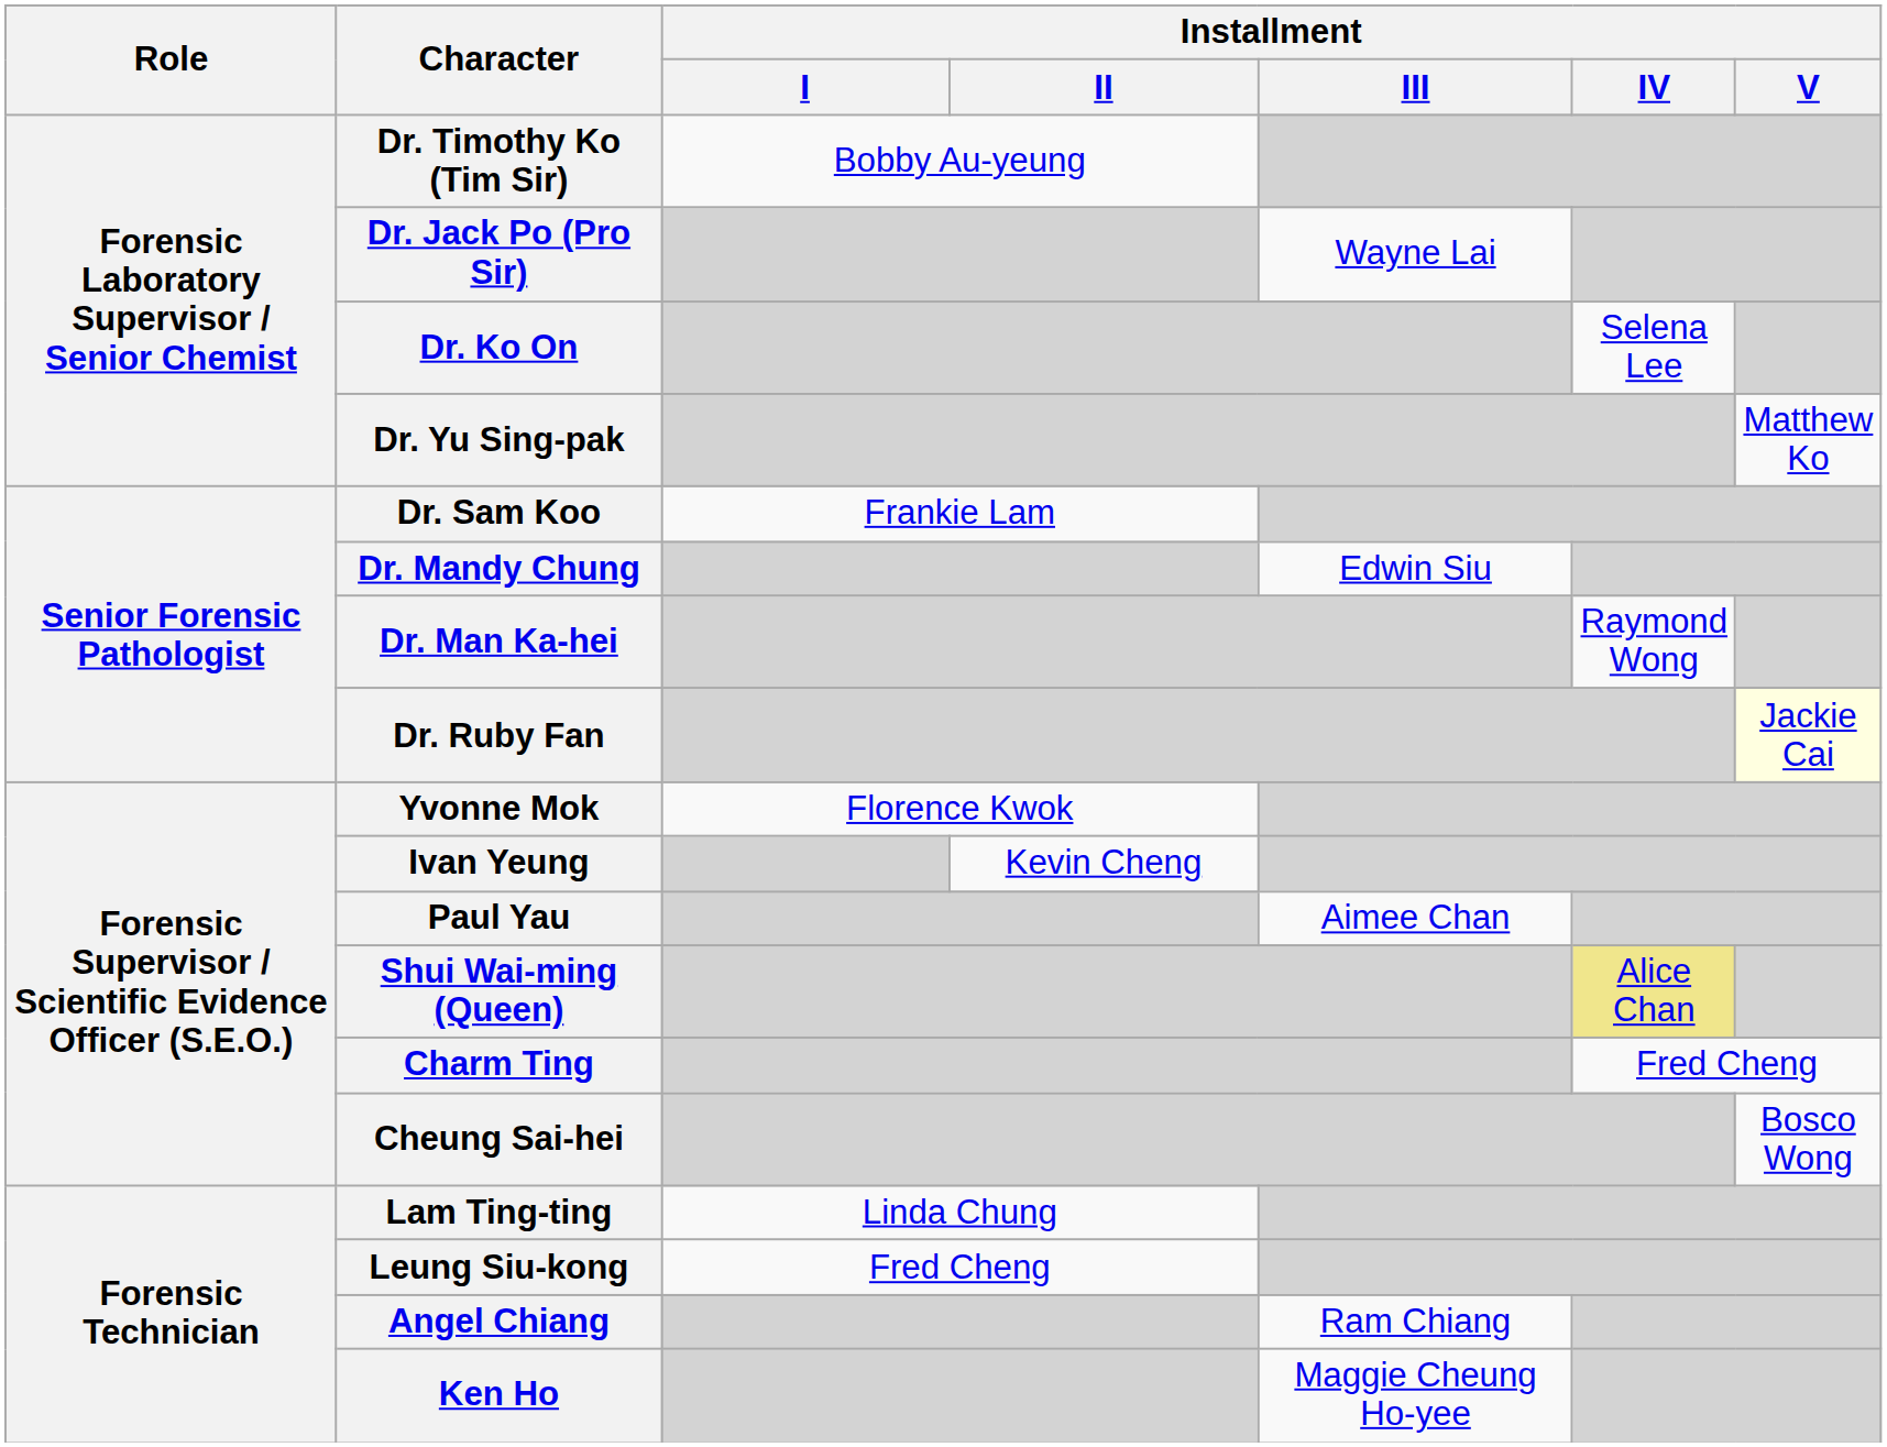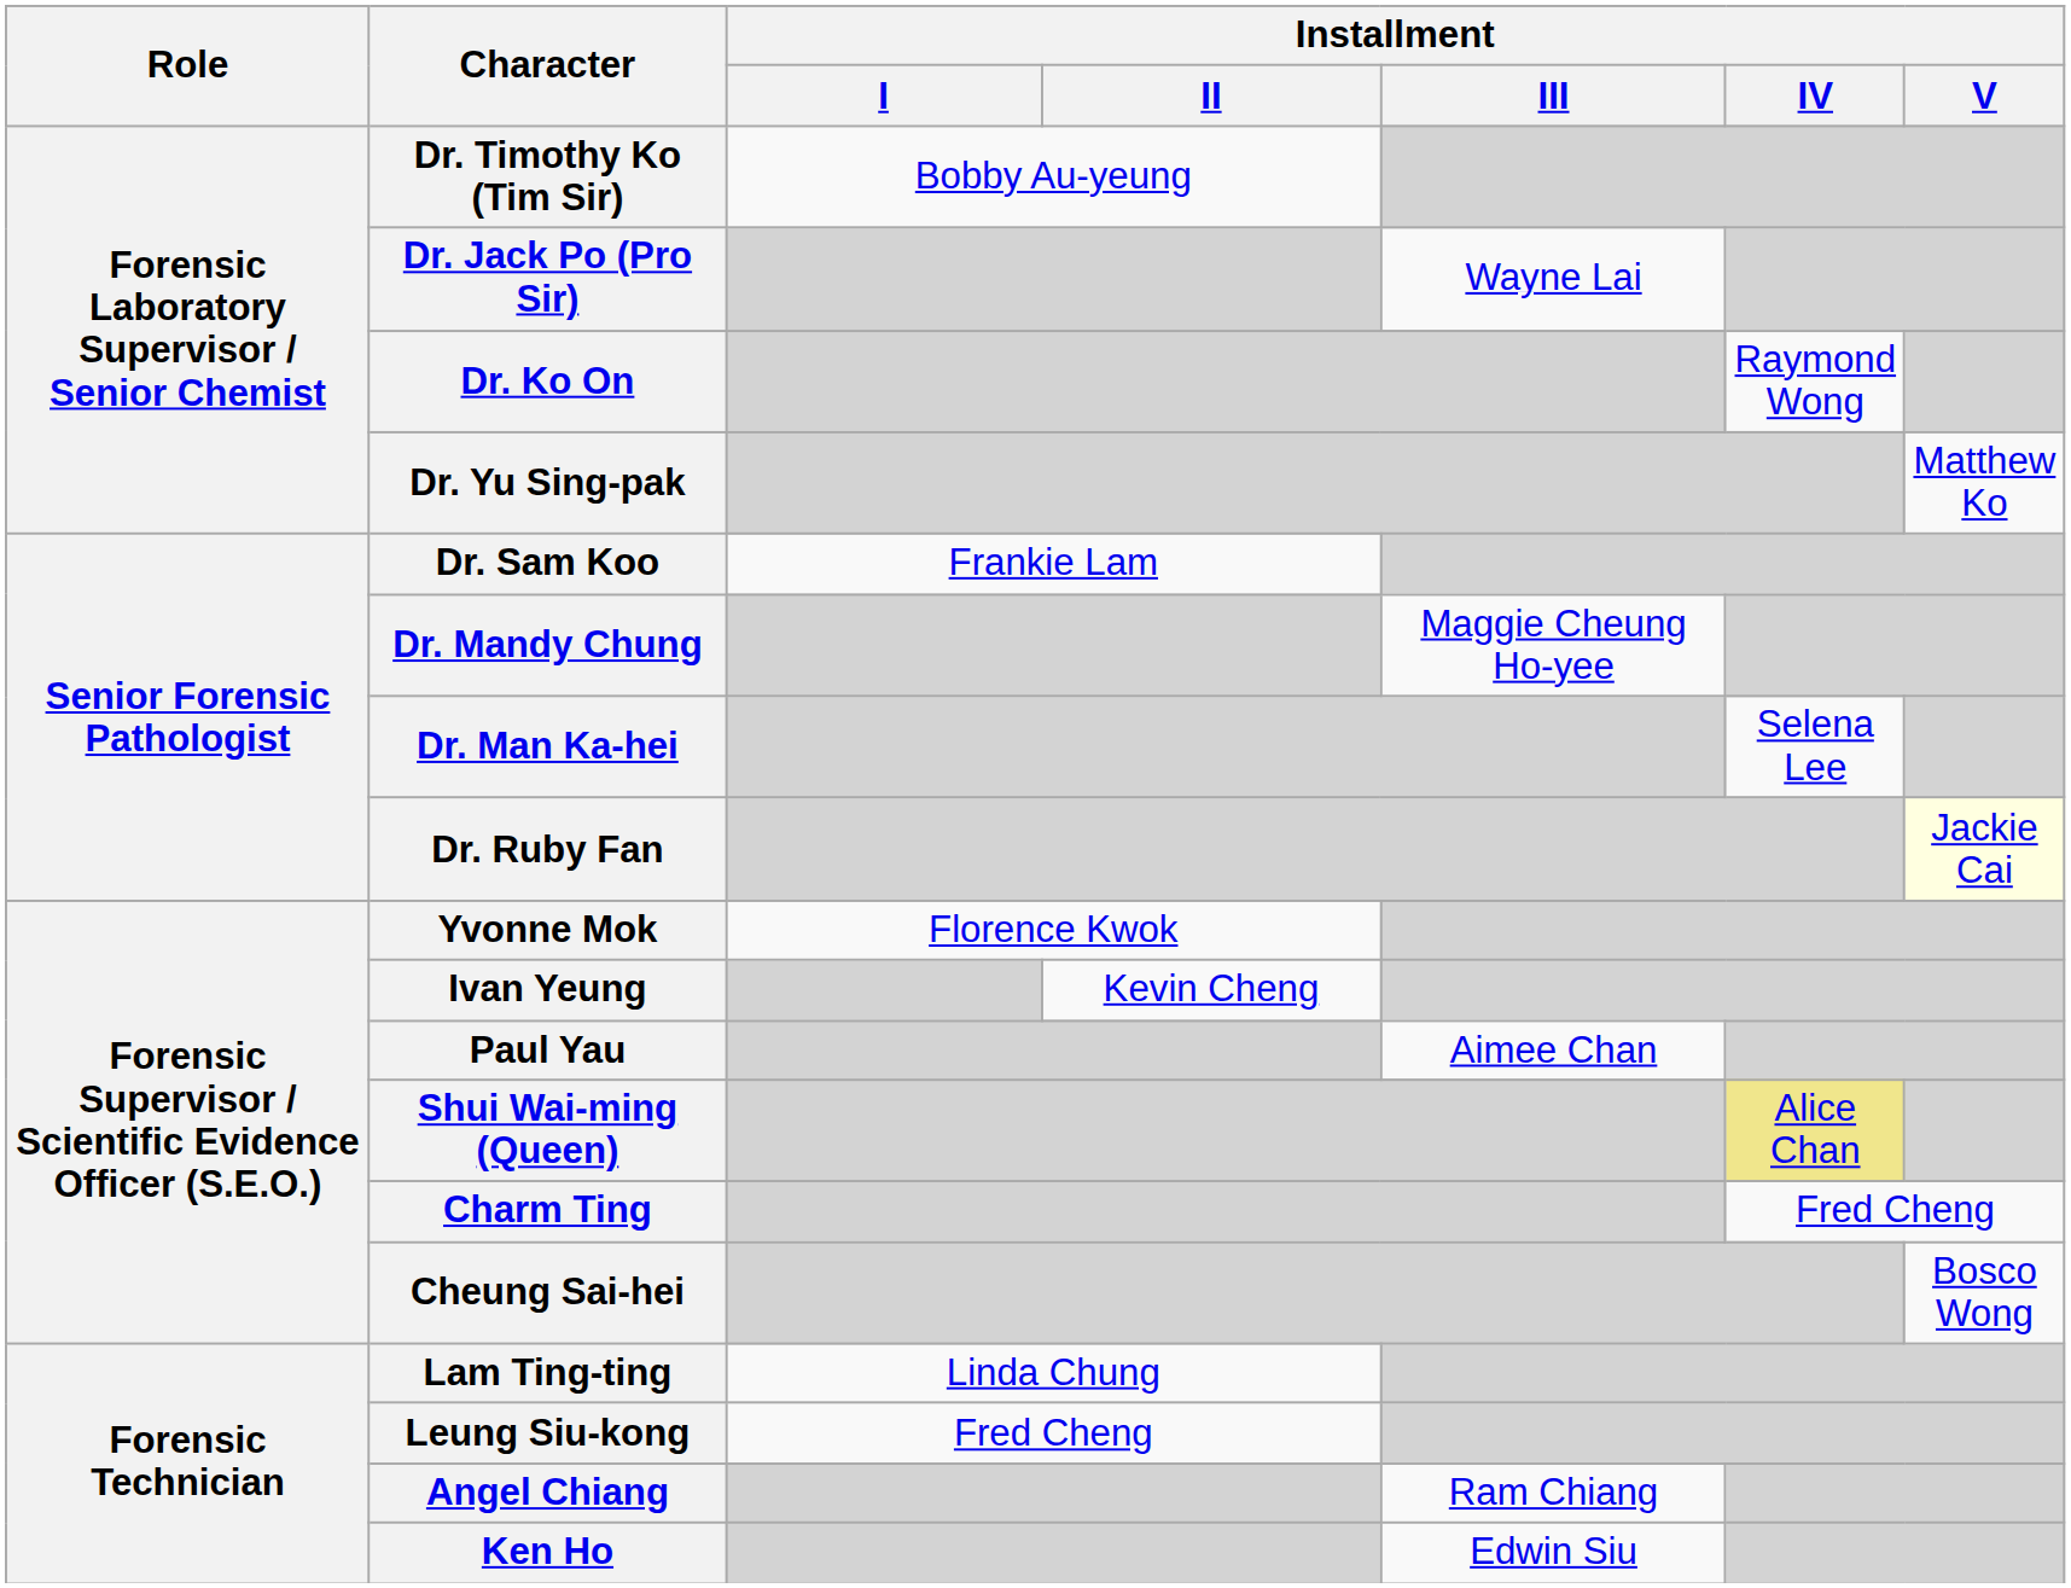 <table class="wikitable" style="text-align:center" width=99%>
 <tr>
 <th rowspan="2" width="20%">Role</th>
 <th rowspan="2" width="20%">Character</th>
 <th colspan="5" align="center">Installment</th>
 </tr>
 <tr>
 <th align="center" width="20%"><a href='#'>I</a></th>
 <th align="center" width="20%"><a href='#'>II</a></th>
 <th align="center" width="20%"><a href='#'>III</a></th>
 <th align="center" width="20%"><a href='#'>IV</a></th>
 <th align="center" width="20%"><a href='#'>V</a></th>
 </tr>
 <tr>
 <th rowspan="4">Forensic Laboratory Supervisor / <br><a href='#'>Senior Chemist</a></th>
 <th>Dr. Timothy Ko (Tim Sir)</th>
 <td colspan="2"><a href='#'>Bobby Au-yeung</a></td>
 <td colspan="3" style="background:lightgrey;"> </td>
 </tr>
 <tr>
 <th><a href='#'>Dr. Jack Po (Pro Sir)</a></th>
 <td colspan="2" style="background:lightgrey;"> </td>
 <td colspan="1"><a href='#'>Wayne Lai</a></td>
 <td colspan="2" style="background:lightgrey;"> </td>
 </tr>
 <tr>
 <th><a href='#'>Dr. Ko On</a></th>
 <td colspan="3" style="background:lightgrey;"> </td>
-<td colspan="1"><a href='#'>Selena Lee</a></td>
+<td colspan="1"><a href='#'>Raymond Wong</a></td>
 <td colspan="1" style="background:lightgrey;"> </td>
 </tr>
 <tr>
 <th>Dr. Yu Sing-pak</th>
 <td colspan="4" style="background:lightgrey;"> </td>
 <td colspan="1"><a href='#'>Matthew Ko</a></td>
 </tr>
 <tr>
 <th rowspan="4"><a href='#'>Senior Forensic Pathologist</a></th>
 <th>Dr. Sam Koo</th>
 <td colspan="2"><a href='#'>Frankie Lam</a></td>
 <td colspan="3" style="background:lightgrey;"> </td>
 </tr>
 <tr>
 <th><a href='#'>Dr. Mandy Chung</a></th>
 <td colspan="2" style="background:lightgrey;"> </td>
-<td colspan="1"><a href='#'>Edwin Siu</a></td>
+<td colspan="1"><a href='#'>Maggie Cheung Ho-yee</a></td>
 <td colspan="2" style="background:lightgrey;"> </td>
 </tr>
 <tr>
 <th><a href='#'>Dr. Man Ka-hei</a></th>
 <td colspan="3" style="background:lightgrey;"> </td>
-<td colspan="1"><a href='#'>Raymond Wong</a></td>
+<td colspan="1"><a href='#'>Selena Lee</a></td>
 <td colspan="1" style="background:lightgrey;"> </td>
 </tr>
 <tr>
 <th>Dr. Ruby Fan</th>
 <td colspan="4" style="background:lightgrey;"> </td>
 <td colspan="1" style="background: lightyellow;"><a href='#'>Jackie Cai</a></td>
 </tr>
 <tr>
 <th rowspan="6">Forensic Supervisor  /  <br>Scientific Evidence Officer (S.E.O.)</th>
 <th>Yvonne Mok</th>
 <td colspan="2"><a href='#'>Florence Kwok</a></td>
 <td colspan="3" style="background:lightgrey;"> </td>
 </tr>
 <tr>
 <th>Ivan Yeung</th>
 <td colspan="1" style="background:lightgrey;"> </td>
 <td colspan="1"><a href='#'>Kevin Cheng</a></td>
 <td colspan="3" style="background:lightgrey;"> </td>
 </tr>
 <tr>
 <th>Paul Yau</th>
 <td colspan="2" style="background:lightgrey;"> </td>
 <td colspan="1"><a href='#'>Aimee Chan</a></td>
 <td colspan="2" style="background:lightgrey;"> </td>
 </tr>
 <tr>
 <th><a href='#'>Shui Wai-ming (Queen)</a></th>
 <td colspan="3" style="background:lightgrey;"> </td>
 <td colspan="1" style="background: khaki;"><a href='#'>Alice Chan</a></td>
 <td colspan="1" style="background:lightgrey;"> </td>
 </tr>
 <tr>
 <th><a href='#'>Charm Ting</a></th>
 <td colspan="3" style="background:lightgrey;"> </td>
 <td colspan="2"><a href='#'>Fred Cheng</a></td>
 </tr>
 <tr>
 <th>Cheung Sai-hei</th>
 <td colspan="4" style="background:lightgrey;"> </td>
 <td colspan="1"><a href='#'>Bosco Wong</a></td>
 </tr>
 <tr>
 <th rowspan="4">Forensic Technician</th>
 <th>Lam Ting-ting</th>
 <td colspan="2"><a href='#'>Linda Chung</a></td>
 <td colspan="3" style="background:lightgrey;"> </td>
 </tr>
 <tr>
 <th>Leung Siu-kong</th>
 <td colspan="2"><a href='#'>Fred Cheng</a></td>
 <td colspan="3" style="background:lightgrey;"> </td>
 </tr>
 <tr>
 <th><a href='#'>Angel Chiang</a></th>
 <td colspan="2" style="background:lightgrey;"> </td>
 <td colspan="1"><a href='#'>Ram Chiang</a></td>
 <td colspan="2" style="background:lightgrey;"> </td>
 </tr>
 <tr>
 <th><a href='#'>Ken Ho</a></th>
 <td colspan="2" style="background:lightgrey;"> </td>
-<td colspan="1"><a href='#'>Maggie Cheung Ho-yee</a></td>
+<td colspan="1"><a href='#'>Edwin Siu</a></td>
 <td colspan="2" style="background:lightgrey;"> </td>
 </tr>
 </table>
